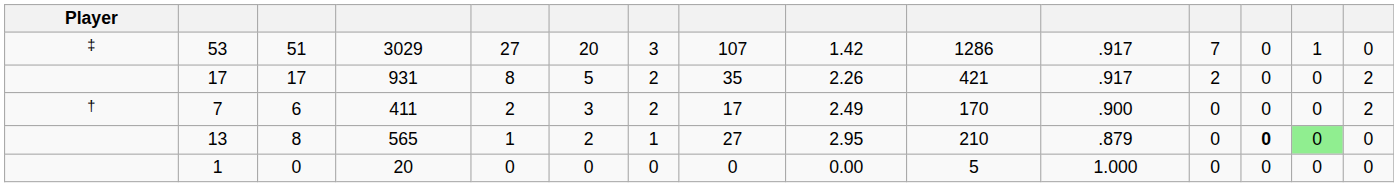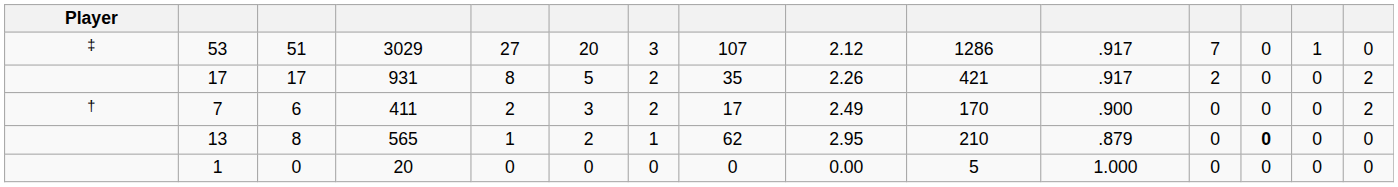 <table class="wikitable sortable" style="width:100%; text-align:center;">
 <tr>
 <th>Player</th>
 <th></th>
 <th></th>
 <th></th>
 <th></th>
 <th></th>
 <th></th>
 <th></th>
 <th></th>
 <th></th>
 <th></th>
 <th></th>
 <th></th>
 <th></th>
 <th></th>
 </tr>
 <tr>
 <td style=white-space:nowrap><sup>‡</sup></td>
 <td>53</td>
 <td>51</td>
 <td>3029</td>
 <td>27</td>
 <td>20</td>
 <td>3</td>
 <td>107</td>
-<td>1.42</td>
+<td>2.12</td>
 <td>1286</td>
 <td>.917</td>
 <td>7</td>
 <td>0</td>
 <td>1</td>
 <td>0</td>
 </tr>
 <tr>
 <td style=white-space:nowrap></td>
 <td>17</td>
 <td>17</td>
 <td>931</td>
 <td>8</td>
 <td>5</td>
 <td>2</td>
 <td>35</td>
 <td>2.26</td>
 <td>421</td>
 <td>.917</td>
 <td>2</td>
 <td>0</td>
 <td>0</td>
 <td>2</td>
 </tr>
 <tr>
 <td style=white-space:nowrap><sup>†</sup></td>
 <td>7</td>
 <td>6</td>
 <td>411</td>
 <td>2</td>
 <td>3</td>
 <td>2</td>
 <td>17</td>
 <td>2.49</td>
 <td>170</td>
 <td>.900</td>
 <td>0</td>
 <td>0</td>
 <td>0</td>
 <td>2</td>
 </tr>
 <tr>
 <td style=white-space:nowrap></td>
 <td>13</td>
 <td>8</td>
 <td>565</td>
 <td>1</td>
 <td>2</td>
 <td>1</td>
-<td>27</td>
+<td>62</td>
 <td>2.95</td>
 <td>210</td>
 <td>.879</td>
 <td>0</td>
 <td><strong>0</strong></td>
-<td style="background: lightgreen;">0</td>
+<td>0</td>
 <td>0</td>
 </tr>
 <tr>
 <td style=white-space:nowrap></td>
 <td>1</td>
 <td>0</td>
 <td>20</td>
 <td>0</td>
 <td>0</td>
 <td>0</td>
 <td>0</td>
 <td>0.00</td>
 <td>5</td>
 <td>1.000</td>
 <td>0</td>
 <td>0</td>
 <td>0</td>
 <td>0</td>
 </tr>
 </table>
